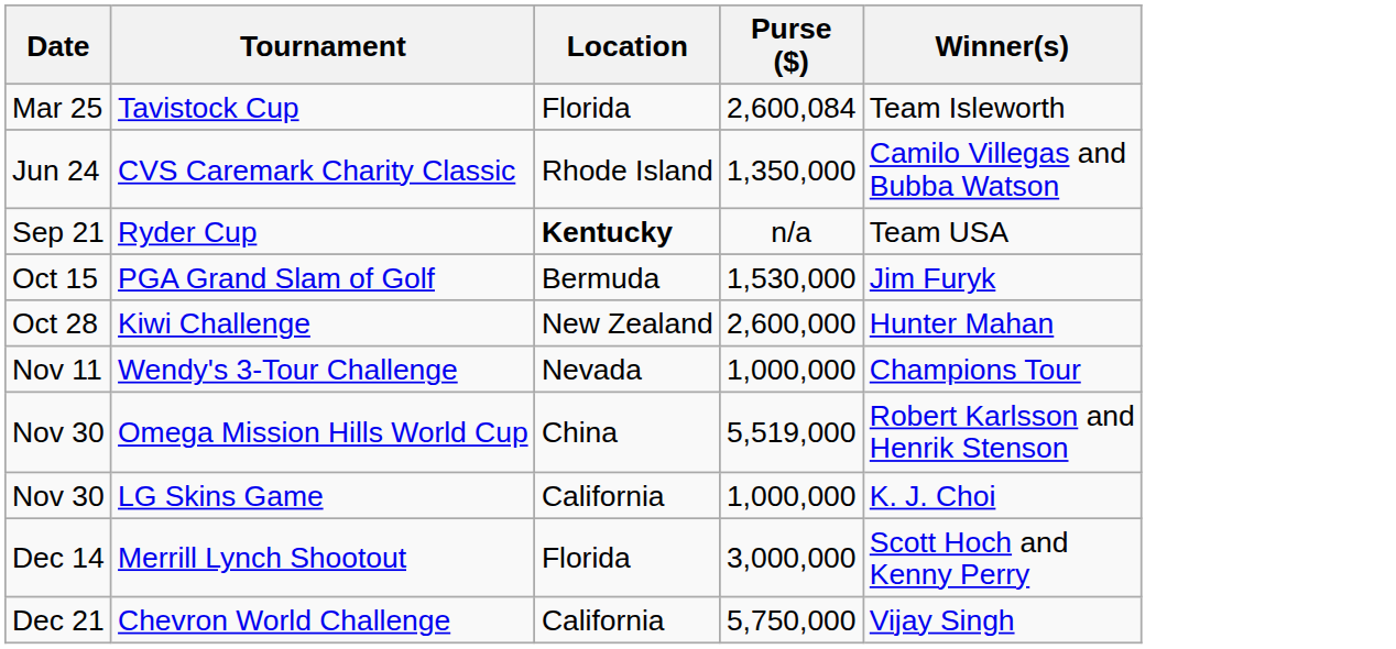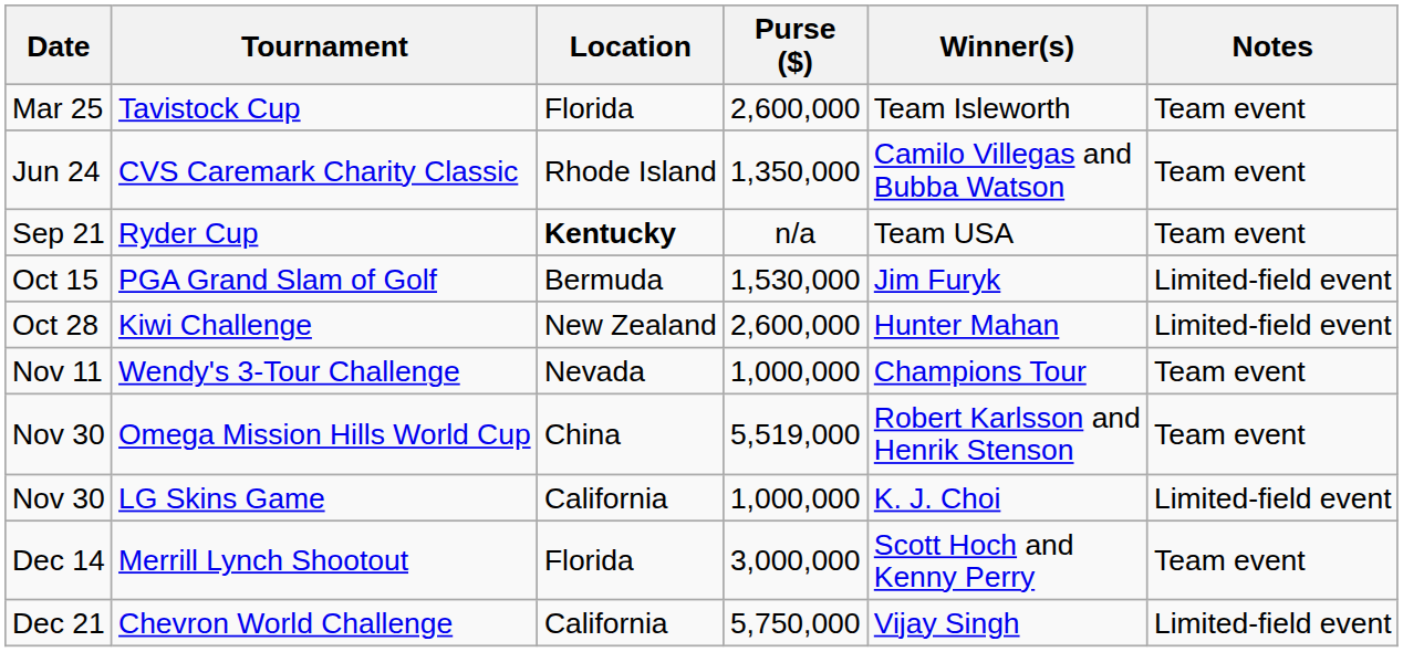 <table class="wikitable" style="font-size:95%">
 <tr>
 <th>Date</th>
 <th>Tournament</th>
 <th>Location</th>
 <th>Purse<br>($)</th>
 <th>Winner(s)</th>
+<th>Notes</th>
 </tr>
 <tr>
 <td>Mar 25</td>
 <td><a href='#'>Tavistock Cup</a></td>
 <td>Florida</td>
-<td align=right>2,600,084</td>
+<td align=right>2,600,000</td>
 <td>Team Isleworth</td>
+<td>Team event</td>
 </tr>
 <tr>
 <td>Jun 24</td>
 <td><a href='#'>CVS Caremark Charity Classic</a></td>
 <td>Rhode Island</td>
 <td align=right>1,350,000</td>
 <td> <a href='#'>Camilo Villegas</a> and<br> <a href='#'>Bubba Watson</a></td>
+<td>Team event</td>
 </tr>
 <tr>
 <td>Sep 21</td>
 <td><a href='#'>Ryder Cup</a></td>
 <td><strong>Kentucky</strong></td>
 <td align=center>n/a</td>
 <td> Team USA</td>
+<td>Team event</td>
 </tr>
 <tr>
 <td>Oct 15</td>
 <td><a href='#'>PGA Grand Slam of Golf</a></td>
 <td>Bermuda</td>
 <td align=right>1,530,000</td>
 <td> <a href='#'>Jim Furyk</a></td>
+<td>Limited-field event</td>
 </tr>
 <tr>
 <td>Oct 28</td>
 <td><a href='#'>Kiwi Challenge</a></td>
 <td>New Zealand</td>
 <td align=right>2,600,000</td>
 <td> <a href='#'>Hunter Mahan</a></td>
+<td>Limited-field event</td>
 </tr>
 <tr>
 <td>Nov 11</td>
 <td><a href='#'>Wendy's 3-Tour Challenge</a></td>
 <td>Nevada</td>
 <td align=right>1,000,000</td>
 <td><a href='#'>Champions Tour</a></td>
+<td>Team event</td>
 </tr>
 <tr>
 <td>Nov 30</td>
 <td><a href='#'>Omega Mission Hills World Cup</a></td>
 <td>China</td>
 <td align=right>5,519,000</td>
 <td> <a href='#'>Robert Karlsson</a> and<br> <a href='#'>Henrik Stenson</a></td>
+<td>Team event</td>
 </tr>
 <tr>
 <td>Nov 30</td>
 <td><a href='#'>LG Skins Game</a></td>
 <td>California</td>
 <td align=right>1,000,000</td>
 <td> <a href='#'>K. J. Choi</a></td>
+<td>Limited-field event</td>
 </tr>
 <tr>
 <td>Dec 14</td>
 <td><a href='#'>Merrill Lynch Shootout</a></td>
 <td>Florida</td>
 <td align=right>3,000,000</td>
 <td> <a href='#'>Scott Hoch</a> and<br> <a href='#'>Kenny Perry</a></td>
+<td>Team event</td>
 </tr>
 <tr>
 <td>Dec 21</td>
 <td><a href='#'>Chevron World Challenge</a></td>
 <td>California</td>
 <td align=right>5,750,000</td>
 <td> <a href='#'>Vijay Singh</a></td>
+<td>Limited-field event</td>
 </tr>
 </table>
